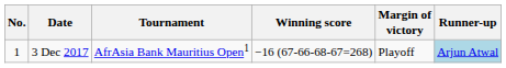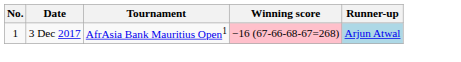 <table class="wikitable" style="font-size:95%;">
 <tr>
 <th>No.</th>
 <th>Date</th>
 <th>Tournament</th>
 <th>Winning score</th>
-<th>Margin of<br>victory</th>
 <th>Runner-up</th>
 </tr>
 <tr>
 <td align=center>1</td>
 <td align=right>3 Dec <a href='#'>2017</a></td>
 <td><a href='#'>AfrAsia Bank Mauritius Open</a><sup>1</sup></td>
-<td>−16 (67-66-68-67=268)</td>
-<td>Playoff</td>
+<td style="background: pink;">−16 (67-66-68-67=268)</td>
 <td style="background: lightblue;"> <a href='#'>Arjun Atwal</a></td>
 </tr>
 </table>
